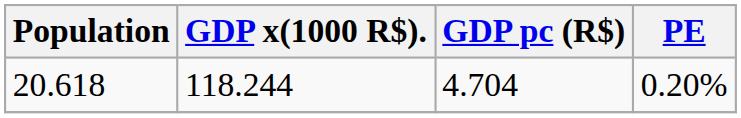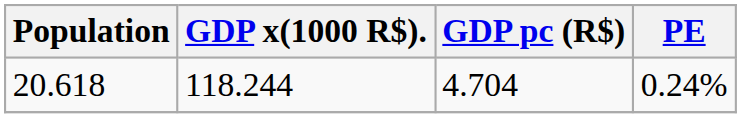 <table class="wikitable" border="1">
 <tr>
 <th>Population</th>
 <th><a href='#'>GDP</a> x(1000 R$).</th>
 <th><a href='#'>GDP pc</a> (R$)</th>
 <th><a href='#'>PE</a></th>
 </tr>
 <tr>
 <td>20.618</td>
 <td>118.244</td>
 <td>4.704</td>
-<td>0.20%</td>
+<td>0.24%</td>
 </tr>
 <tr>
 </tr>
 </table>
